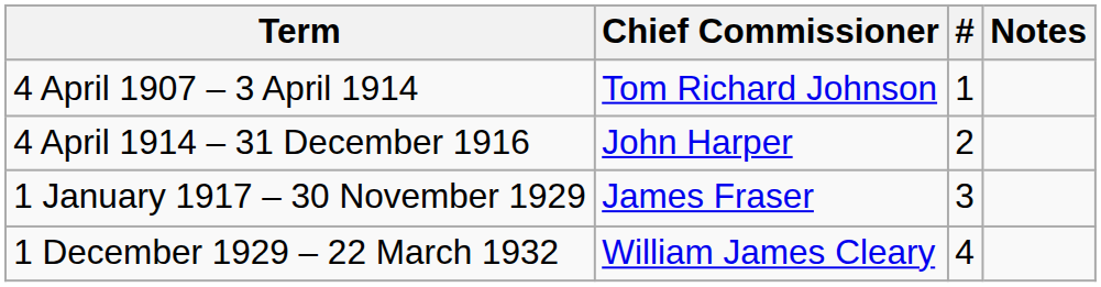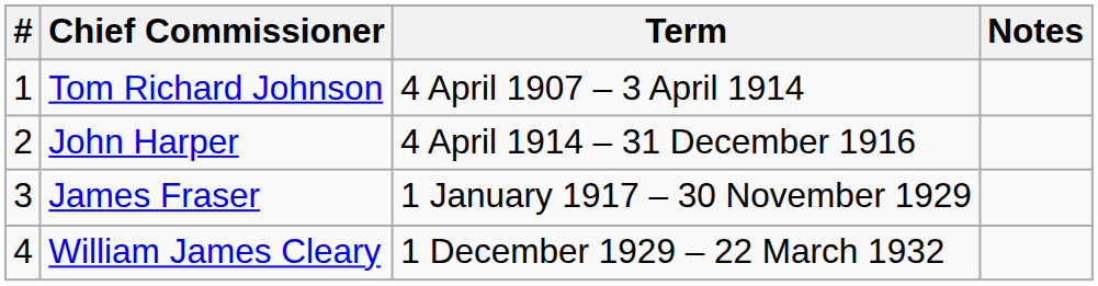 <table class="wikitable">
 <tr>
+<th>#</th>
+<th>Chief Commissioner</th>
 <th>Term</th>
-<th>Chief Commissioner</th>
-<th>#</th>
 <th>Notes</th>
 </tr>
 <tr>
+<td>1</td>
+<td><a href='#'>Tom Richard Johnson</a></td>
 <td>4 April 1907 – 3 April 1914</td>
-<td><a href='#'>Tom Richard Johnson</a></td>
-<td>1</td>
 <td></td>
 </tr>
 <tr>
+<td>2</td>
+<td><a href='#'>John Harper</a></td>
 <td>4 April 1914 – 31 December 1916</td>
-<td><a href='#'>John Harper</a></td>
-<td>2</td>
 <td></td>
 </tr>
 <tr>
+<td>3</td>
+<td><a href='#'>James Fraser</a></td>
 <td>1 January 1917 – 30 November 1929</td>
-<td><a href='#'>James Fraser</a></td>
-<td>3</td>
 <td></td>
 </tr>
 <tr>
+<td>4</td>
+<td><a href='#'>William James Cleary</a></td>
 <td>1 December 1929 – 22 March 1932</td>
-<td><a href='#'>William James Cleary</a></td>
-<td>4</td>
 <td></td>
 </tr>
 </table>
